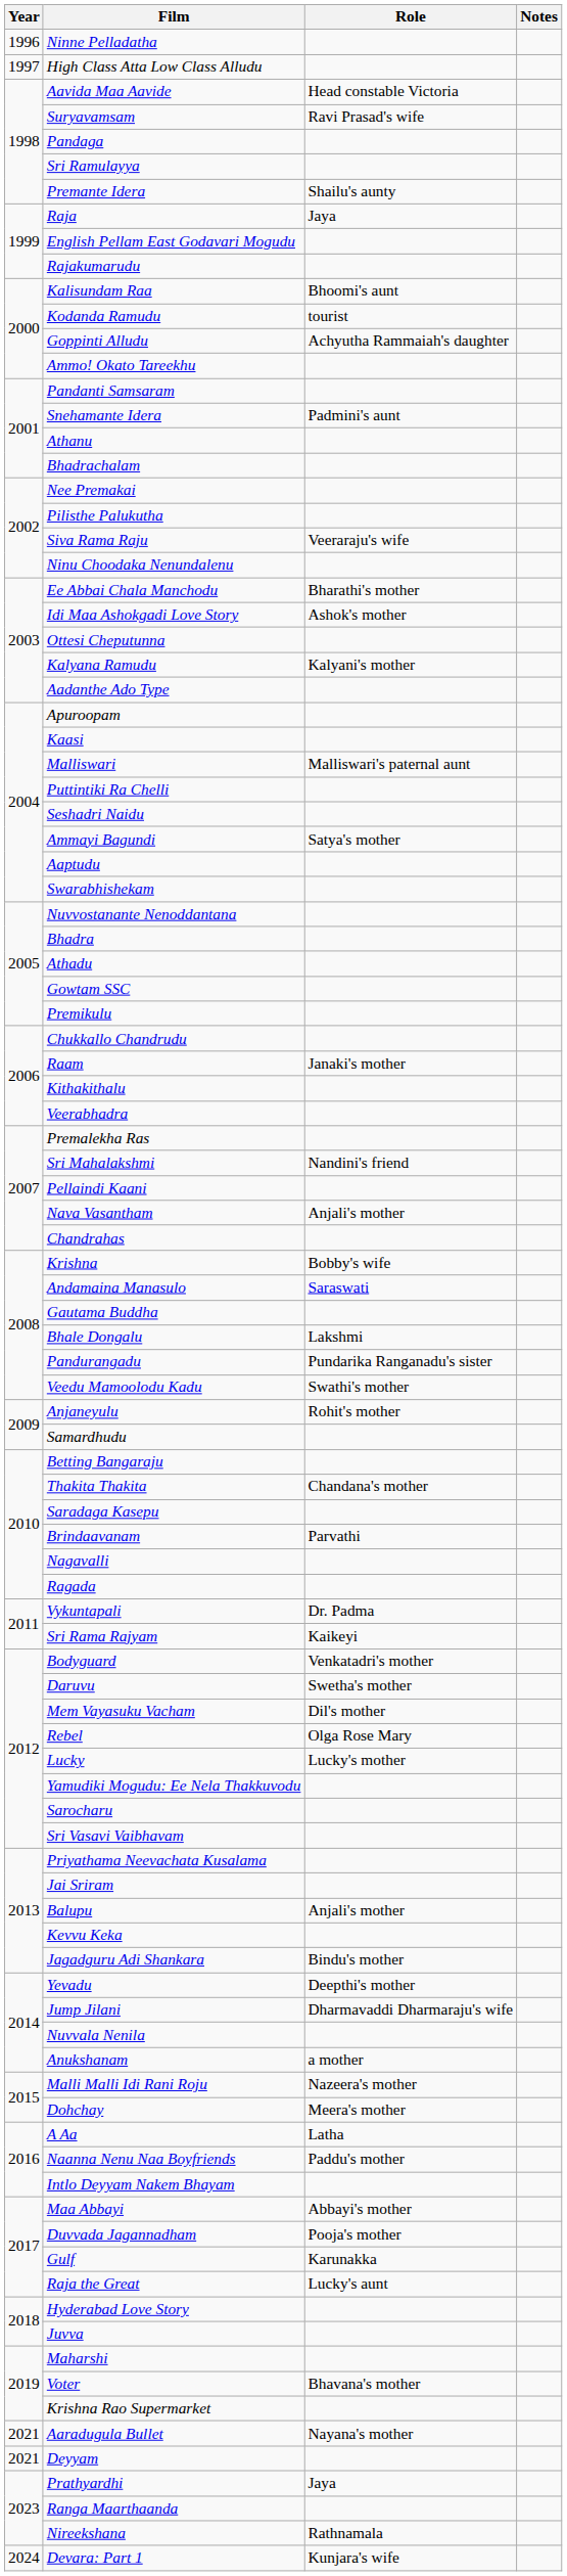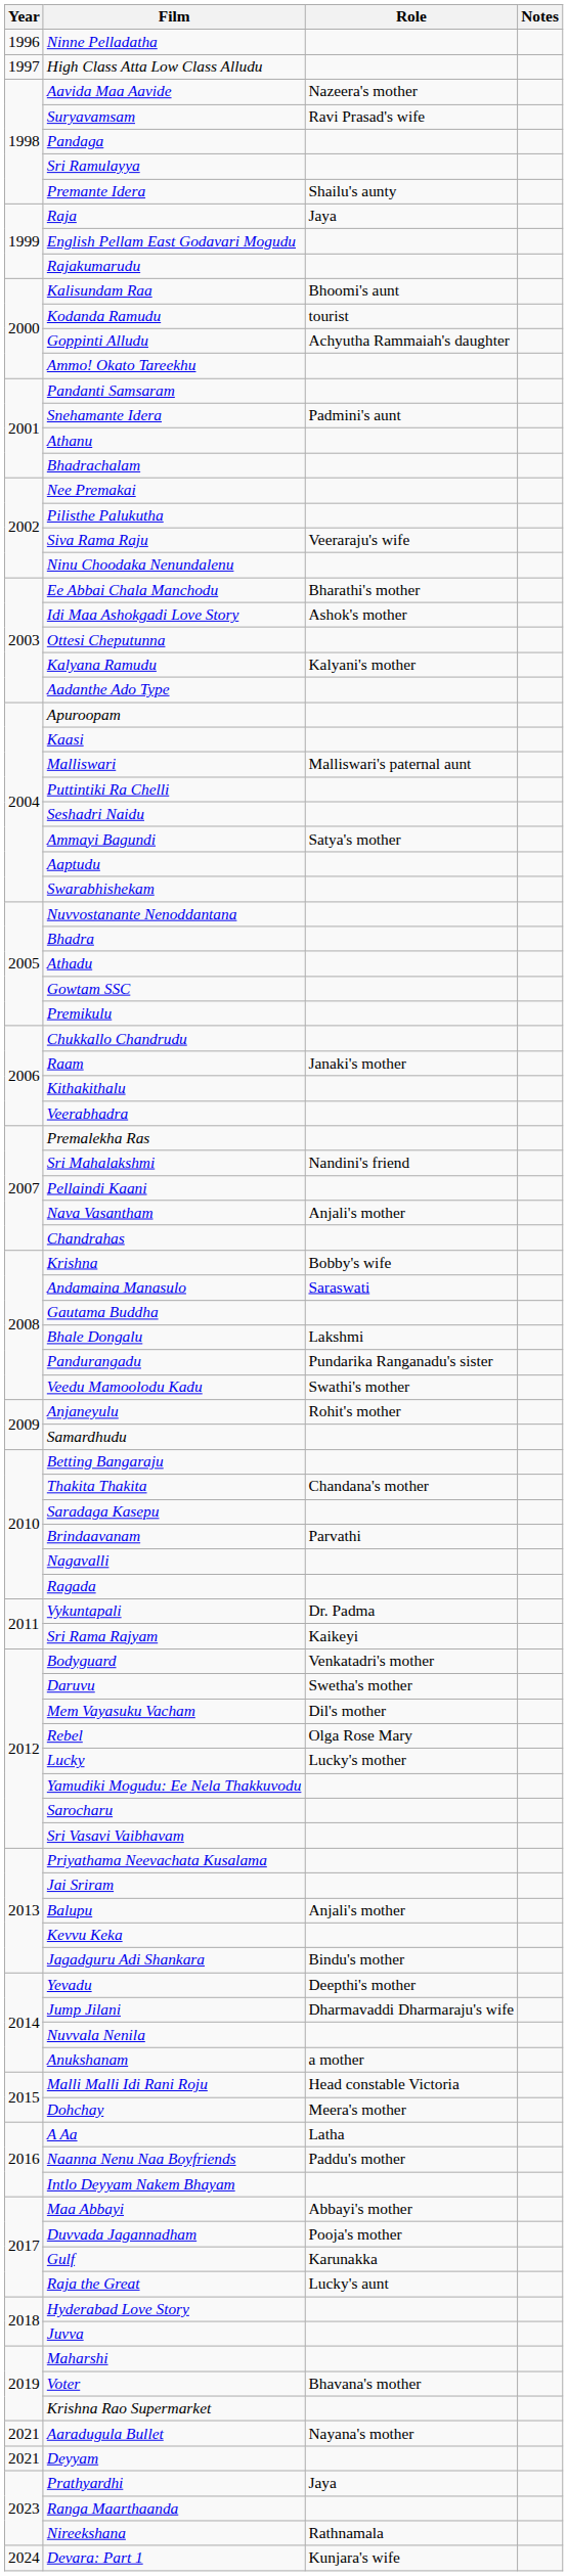 <table class="wikitable">
 <tr>
 <th>Year</th>
 <th>Film</th>
 <th>Role</th>
 <th>Notes</th>
 </tr>
 <tr>
 <td>1996</td>
 <td><em><a href='#'>Ninne Pelladatha</a></em></td>
 <td></td>
 <td></td>
 </tr>
 <tr>
 <td>1997</td>
 <td><em>High Class Atta Low Class Alludu</em></td>
 <td></td>
 <td></td>
 </tr>
 <tr>
 <td rowspan="5">1998</td>
 <td><em><a href='#'>Aavida Maa Aavide</a></em></td>
-<td>Head constable Victoria</td>
+<td>Nazeera's mother</td>
 <td></td>
 </tr>
 <tr>
 <td><em><a href='#'>Suryavamsam</a></em></td>
 <td>Ravi Prasad's wife</td>
 <td></td>
 </tr>
 <tr>
 <td><em><a href='#'>Pandaga</a></em></td>
 <td></td>
 <td></td>
 </tr>
 <tr>
 <td><em><a href='#'>Sri Ramulayya</a></em></td>
 <td></td>
 <td></td>
 </tr>
 <tr>
 <td><em><a href='#'>Premante Idera</a></em></td>
 <td>Shailu's aunty</td>
 <td></td>
 </tr>
 <tr>
 <td rowspan="3">1999</td>
 <td><em><a href='#'>Raja</a></em></td>
 <td>Jaya</td>
 <td></td>
 </tr>
 <tr>
 <td><em><a href='#'>English Pellam East Godavari Mogudu</a></em></td>
 <td></td>
 <td></td>
 </tr>
 <tr>
 <td><em><a href='#'>Rajakumarudu</a></em></td>
 <td></td>
 </tr>
 <tr>
 <td rowspan="4">2000</td>
 <td><em><a href='#'>Kalisundam Raa</a></em></td>
 <td>Bhoomi's aunt</td>
 <td></td>
 </tr>
 <tr>
 <td><em><a href='#'>Kodanda Ramudu</a></em></td>
 <td>tourist</td>
 <td></td>
 </tr>
 <tr>
 <td><em><a href='#'>Goppinti Alludu</a></em></td>
 <td>Achyutha Rammaiah's daughter</td>
 <td></td>
 </tr>
 <tr>
 <td><em><a href='#'>Ammo! Okato Tareekhu</a></em></td>
 <td></td>
 <td></td>
 </tr>
 <tr>
 <td rowspan="4">2001</td>
 <td><em><a href='#'>Pandanti Samsaram</a></em></td>
 <td></td>
 <td></td>
 </tr>
 <tr>
 <td><em><a href='#'>Snehamante Idera</a></em></td>
 <td>Padmini's aunt</td>
 <td></td>
 </tr>
 <tr>
 <td><em><a href='#'>Athanu</a></em></td>
 <td></td>
 <td></td>
 </tr>
 <tr>
 <td><em><a href='#'>Bhadrachalam</a> </em></td>
 <td></td>
 <td></td>
 </tr>
 <tr>
 <td rowspan="4">2002</td>
 <td><em><a href='#'>Nee Premakai</a></em></td>
 <td></td>
 <td></td>
 </tr>
 <tr>
 <td><em><a href='#'>Pilisthe Palukutha</a></em></td>
 <td></td>
 <td></td>
 </tr>
 <tr>
 <td><em><a href='#'>Siva Rama Raju</a></em></td>
 <td>Veeraraju's wife</td>
 <td></td>
 </tr>
 <tr>
 <td><em><a href='#'>Ninu Choodaka Nenundalenu</a></em></td>
 <td></td>
 <td></td>
 </tr>
 <tr>
 <td rowspan="5">2003</td>
 <td><em><a href='#'>Ee Abbai Chala Manchodu</a></em></td>
 <td>Bharathi's mother</td>
 <td></td>
 </tr>
 <tr>
 <td><em><a href='#'>Idi Maa Ashokgadi Love Story</a></em></td>
 <td>Ashok's mother</td>
 <td></td>
 </tr>
 <tr>
 <td><em><a href='#'>Ottesi Cheputunna</a></em></td>
 <td></td>
 <td></td>
 </tr>
 <tr>
 <td><em><a href='#'>Kalyana Ramudu</a></em></td>
 <td>Kalyani's mother</td>
 <td></td>
 </tr>
 <tr>
 <td><em><a href='#'>Aadanthe Ado Type</a></em></td>
 <td></td>
 <td></td>
 </tr>
 <tr>
 <td rowspan="8">2004</td>
 <td><em>Apuroopam</em></td>
 <td></td>
 <td></td>
 </tr>
 <tr>
 <td><em><a href='#'>Kaasi</a> </em></td>
 <td></td>
 <td></td>
 </tr>
 <tr>
 <td><em><a href='#'>Malliswari</a> </em></td>
 <td>Malliswari's paternal aunt</td>
 <td></td>
 </tr>
 <tr>
 <td><em><a href='#'>Puttintiki Ra Chelli</a></em></td>
 <td></td>
 <td></td>
 </tr>
 <tr>
 <td><em><a href='#'>Seshadri Naidu</a></em></td>
 <td></td>
 <td></td>
 </tr>
 <tr>
 <td><em><a href='#'>Ammayi Bagundi</a></em></td>
 <td>Satya's mother</td>
 <td></td>
 </tr>
 <tr>
 <td><em><a href='#'>Aaptudu</a></em></td>
 <td></td>
 <td></td>
 </tr>
 <tr>
 <td><em><a href='#'>Swarabhishekam</a></em></td>
 <td></td>
 <td></td>
 </tr>
 <tr>
 <td rowspan="5">2005</td>
 <td><em><a href='#'>Nuvvostanante Nenoddantana</a></em></td>
 <td></td>
 <td></td>
 </tr>
 <tr>
 <td><em><a href='#'>Bhadra</a></em></td>
 <td></td>
 <td></td>
 </tr>
 <tr>
 <td><em><a href='#'>Athadu</a></em></td>
 <td></td>
 <td></td>
 </tr>
 <tr>
 <td><em><a href='#'>Gowtam SSC</a></em></td>
 <td></td>
 <td></td>
 </tr>
 <tr>
 <td><em><a href='#'>Premikulu</a></em></td>
 <td></td>
 <td></td>
 </tr>
 <tr>
 <td rowspan="4">2006</td>
 <td><em><a href='#'>Chukkallo Chandrudu</a></em></td>
 <td></td>
 <td></td>
 </tr>
 <tr>
 <td><em><a href='#'>Raam</a></em></td>
 <td>Janaki's mother</td>
 <td></td>
 </tr>
 <tr>
 <td><em><a href='#'>Kithakithalu</a></em></td>
 <td></td>
 <td></td>
 </tr>
 <tr>
 <td><em><a href='#'>Veerabhadra</a></em></td>
 <td></td>
 <td></td>
 </tr>
 <tr>
 <td rowspan="5">2007</td>
 <td><em>Premalekha Ras</em></td>
 <td></td>
 <td></td>
 </tr>
 <tr>
 <td><em><a href='#'>Sri Mahalakshmi</a></em></td>
 <td>Nandini's friend</td>
 <td></td>
 </tr>
 <tr>
 <td><em><a href='#'>Pellaindi Kaani</a></em></td>
 <td></td>
 <td></td>
 </tr>
 <tr>
 <td><em><a href='#'>Nava Vasantham</a></em></td>
 <td>Anjali's mother</td>
 <td></td>
 </tr>
 <tr>
 <td><em><a href='#'>Chandrahas</a></em></td>
 <td></td>
 <td></td>
 </tr>
 <tr>
 <td rowspan="6">2008</td>
 <td><em><a href='#'>Krishna</a></em></td>
 <td>Bobby's wife</td>
 <td></td>
 </tr>
 <tr>
 <td><em><a href='#'>Andamaina Manasulo</a></em></td>
 <td><a href='#'>Saraswati</a></td>
 <td></td>
 </tr>
 <tr>
 <td><em><a href='#'>Gautama Buddha</a></em></td>
 <td></td>
 <td></td>
 </tr>
 <tr>
 <td><em><a href='#'>Bhale Dongalu</a></em></td>
 <td>Lakshmi</td>
 <td></td>
 </tr>
 <tr>
 <td><em><a href='#'>Pandurangadu</a></em></td>
 <td>Pundarika Ranganadu's sister</td>
 <td></td>
 </tr>
 <tr>
 <td><em><a href='#'>Veedu Mamoolodu Kadu</a></em></td>
 <td>Swathi's mother</td>
 <td></td>
 </tr>
 <tr>
 <td rowspan="2">2009</td>
 <td><em><a href='#'>Anjaneyulu</a></em></td>
 <td>Rohit's mother</td>
 <td></td>
 </tr>
 <tr>
 <td><em>Samardhudu</em></td>
 <td></td>
 <td></td>
 </tr>
 <tr>
 <td rowspan="6">2010</td>
 <td><em><a href='#'>Betting Bangaraju</a></em></td>
 <td></td>
 <td></td>
 </tr>
 <tr>
 <td><em><a href='#'>Thakita Thakita</a></em></td>
 <td>Chandana's mother</td>
 <td></td>
 </tr>
 <tr>
 <td><em><a href='#'>Saradaga Kasepu</a></em></td>
 <td></td>
 <td></td>
 </tr>
 <tr>
 <td><em><a href='#'>Brindaavanam</a></em></td>
 <td>Parvathi</td>
 <td></td>
 </tr>
 <tr>
 <td><em><a href='#'>Nagavalli</a></em></td>
 <td></td>
 <td></td>
 </tr>
 <tr>
 <td><em><a href='#'>Ragada</a></em></td>
 <td></td>
 <td></td>
 </tr>
 <tr>
 <td rowspan="2">2011</td>
 <td><em><a href='#'>Vykuntapali</a></em></td>
 <td>Dr. Padma</td>
 <td></td>
 </tr>
 <tr>
 <td><em><a href='#'>Sri Rama Rajyam</a></em></td>
 <td>Kaikeyi</td>
 <td></td>
 </tr>
 <tr>
 <td rowspan="8">2012</td>
 <td><em><a href='#'>Bodyguard</a></em></td>
 <td>Venkatadri's mother</td>
 <td></td>
 </tr>
 <tr>
 <td><em><a href='#'>Daruvu</a></em></td>
 <td>Swetha's mother</td>
 <td></td>
 </tr>
 <tr>
 <td><em><a href='#'>Mem Vayasuku Vacham</a></em></td>
 <td>Dil's mother</td>
 <td></td>
 </tr>
 <tr>
 <td><em><a href='#'>Rebel</a></em></td>
 <td>Olga Rose Mary</td>
 <td></td>
 </tr>
 <tr>
 <td><em><a href='#'>Lucky</a></em></td>
 <td>Lucky's mother</td>
 <td></td>
 </tr>
 <tr>
 <td><em><a href='#'>Yamudiki Mogudu: Ee Nela Thakkuvodu</a></em></td>
 <td></td>
 <td></td>
 </tr>
 <tr>
 <td><em><a href='#'>Sarocharu</a></em></td>
 <td></td>
 <td></td>
 </tr>
 <tr>
 <td><em><a href='#'>Sri Vasavi Vaibhavam</a></em></td>
 <td></td>
 <td></td>
 </tr>
 <tr>
 <td rowspan="5">2013</td>
 <td><em><a href='#'>Priyathama Neevachata Kusalama</a></em></td>
 <td></td>
 <td></td>
 </tr>
 <tr>
 <td><em><a href='#'>Jai Sriram</a></em></td>
 <td></td>
 <td></td>
 </tr>
 <tr>
 <td><em><a href='#'>Balupu</a></em></td>
 <td>Anjali's mother</td>
 <td></td>
 </tr>
 <tr>
 <td><em><a href='#'>Kevvu Keka</a></em></td>
 <td></td>
 <td></td>
 </tr>
 <tr>
 <td><em><a href='#'>Jagadguru Adi Shankara</a></em></td>
 <td>Bindu's mother</td>
 <td></td>
 </tr>
 <tr>
 <td rowspan="4">2014</td>
 <td><em><a href='#'>Yevadu</a></em></td>
 <td>Deepthi's mother</td>
 <td></td>
 </tr>
 <tr>
 <td><em><a href='#'>Jump Jilani</a></em></td>
 <td>Dharmavaddi Dharmaraju's wife</td>
 <td></td>
 </tr>
 <tr>
 <td><em><a href='#'>Nuvvala Nenila</a></em></td>
 <td></td>
 <td></td>
 </tr>
 <tr>
 <td><em><a href='#'>Anukshanam</a></em></td>
 <td>a mother</td>
 <td></td>
 </tr>
 <tr>
 <td rowspan="2">2015</td>
 <td><em><a href='#'>Malli Malli Idi Rani Roju</a></em></td>
-<td>Nazeera's mother</td>
+<td>Head constable Victoria</td>
 <td></td>
 </tr>
 <tr>
 <td><em><a href='#'>Dohchay</a></em></td>
 <td>Meera's mother</td>
 <td></td>
 </tr>
 <tr>
 <td rowspan="3">2016</td>
 <td><em><a href='#'>A Aa</a></em></td>
 <td>Latha</td>
 <td></td>
 </tr>
 <tr>
 <td><em><a href='#'>Naanna Nenu Naa Boyfriends</a></em></td>
 <td>Paddu's mother</td>
 <td></td>
 </tr>
 <tr>
 <td><em><a href='#'>Intlo Deyyam Nakem Bhayam</a></em></td>
 <td></td>
 <td></td>
 </tr>
 <tr>
 <td rowspan="4">2017</td>
 <td><em><a href='#'>Maa Abbayi</a></em></td>
 <td>Abbayi's mother</td>
 <td></td>
 </tr>
 <tr>
 <td><em><a href='#'>Duvvada Jagannadham</a></em></td>
 <td>Pooja's mother</td>
 <td></td>
 </tr>
 <tr>
 <td><em><a href='#'>Gulf</a></em></td>
 <td>Karunakka</td>
 <td></td>
 </tr>
 <tr>
 <td><em><a href='#'>Raja the Great</a></em></td>
 <td>Lucky's aunt</td>
 <td></td>
 </tr>
 <tr>
 <td rowspan="2">2018</td>
 <td><em><a href='#'>Hyderabad Love Story</a></em></td>
 <td></td>
 <td></td>
 </tr>
 <tr>
 <td><em><a href='#'>Juvva</a></em></td>
 <td></td>
 <td></td>
 </tr>
 <tr>
 <td rowspan="3">2019</td>
 <td><em><a href='#'>Maharshi</a></em></td>
 <td></td>
 <td></td>
 </tr>
 <tr>
 <td><em><a href='#'>Voter</a></em></td>
 <td>Bhavana's mother</td>
 <td></td>
 </tr>
 <tr>
 <td><em>Krishna Rao Supermarket</em></td>
 <td></td>
 <td></td>
 </tr>
 <tr>
 <td>2021</td>
 <td><em><a href='#'>Aaradugula Bullet</a></em></td>
 <td>Nayana's mother</td>
 <td></td>
 </tr>
 <tr>
 <td>2021</td>
 <td><em><a href='#'>Deyyam</a></em></td>
 <td></td>
 <td></td>
 </tr>
 <tr>
 <td rowspan="3">2023</td>
 <td><em><a href='#'>Prathyardhi</a></em></td>
 <td>Jaya</td>
 <td></td>
 </tr>
 <tr>
 <td><em><a href='#'>Ranga Maarthaanda</a></em></td>
 <td></td>
 <td></td>
 </tr>
 <tr>
 <td><em><a href='#'>Nireekshana</a></em></td>
 <td>Rathnamala</td>
 <td></td>
 </tr>
 <tr>
 <td>2024</td>
 <td><em><a href='#'>Devara: Part 1</a></em></td>
 <td>Kunjara's wife</td>
 <td></td>
 </tr>
 </table>
